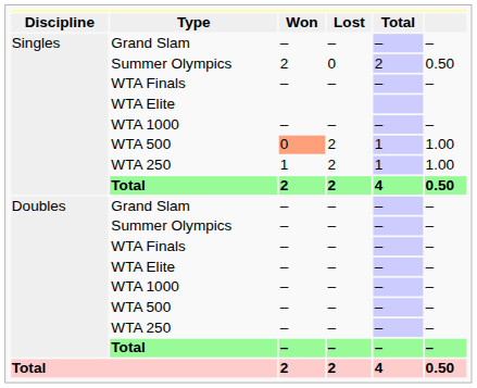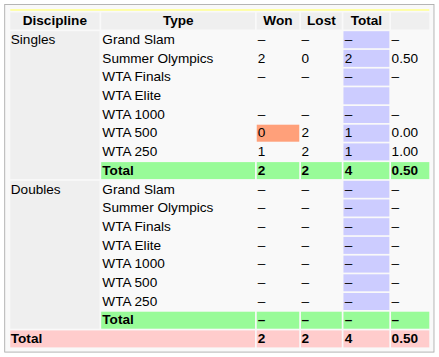 <table class="infobox vcard vevent" width="40%">
 <tr bgcolor=FFFF99>
 <th colspan=6></th>
 </tr>
 <tr style=background:#efefef;font-weight:bold>
 <th>Discipline</th>
 <th>Type</th>
 <th>Won</th>
 <th>Lost</th>
 <th>Total</th>
 <th></th>
 </tr>
 <tr>
 <td rowspan="8" bgcolor=efefef>Singles</td>
 <td>Grand Slam</td>
 <td>–</td>
 <td>–</td>
 <td bgcolor="CCCCFF">–</td>
 <td>–</td>
 </tr>
 <tr>
 <td>Summer Olympics</td>
 <td>2</td>
 <td>0</td>
 <td bgcolor="CCCCFF">2</td>
 <td>0.50</td>
 </tr>
 <tr>
 <td>WTA Finals</td>
 <td>–</td>
 <td>–</td>
 <td bgcolor="CCCCFF">–</td>
 <td>–</td>
 </tr>
 <tr>
 <td>WTA Elite</td>
 <td></td>
 <td></td>
 <td bgcolor="CCCCFF"></td>
 <td></td>
 </tr>
 <tr>
 <td>WTA 1000</td>
 <td>–</td>
 <td>–</td>
 <td bgcolor="CCCCFF">–</td>
 <td>–</td>
 </tr>
 <tr>
 <td>WTA 500</td>
 <td style="background: lightsalmon;">0</td>
 <td>2</td>
 <td bgcolor="CCCCFF">1</td>
-<td>1.00</td>
+<td>0.00</td>
 </tr>
 <tr>
 <td>WTA 250</td>
 <td>1</td>
 <td>2</td>
 <td bgcolor="CCCCFF">1</td>
 <td>1.00</td>
 </tr>
 <tr style=background:#98FB98;font-weight:bold>
 <td><strong>Total</strong></td>
 <td>2</td>
 <td>2</td>
 <td>4</td>
 <td>0.50</td>
 </tr>
 <tr>
 <td rowspan="8" bgcolor=efefef>Doubles</td>
 <td>Grand Slam</td>
 <td>–</td>
 <td>–</td>
 <td bgcolor="CCCCFF">–</td>
 <td>–</td>
 </tr>
 <tr>
 <td>Summer Olympics</td>
 <td>–</td>
 <td>–</td>
 <td bgcolor="CCCCFF">–</td>
 <td>–</td>
 </tr>
 <tr>
 <td>WTA Finals</td>
 <td>–</td>
 <td>–</td>
 <td bgcolor="CCCCFF">–</td>
 <td>–</td>
 </tr>
 <tr>
 <td>WTA Elite</td>
 <td>–</td>
 <td>–</td>
 <td bgcolor="CCCCFF">–</td>
 <td>–</td>
 </tr>
 <tr>
 <td>WTA 1000</td>
 <td>–</td>
 <td>–</td>
 <td bgcolor="CCCCFF">–</td>
 <td>–</td>
 </tr>
 <tr>
 <td>WTA 500</td>
 <td>–</td>
 <td>–</td>
 <td bgcolor="CCCCFF">–</td>
 <td>–</td>
 </tr>
 <tr>
 <td>WTA 250</td>
 <td>–</td>
 <td>–</td>
 <td bgcolor="CCCCFF">–</td>
 <td>–</td>
 </tr>
 <tr style=background:#98FB98;font-weight:bold>
 <td>Total</td>
 <td>–</td>
 <td>–</td>
 <td>–</td>
 <td>–</td>
 </tr>
 <tr style=background:#FCC;font-weight:bold>
 <td colspan="2">Total</td>
 <td>2</td>
 <td>2</td>
 <td>4</td>
 <td>0.50</td>
 </tr>
 </table>
